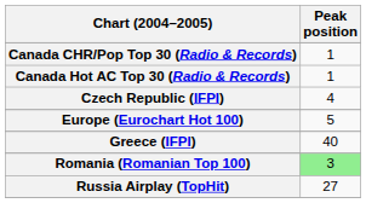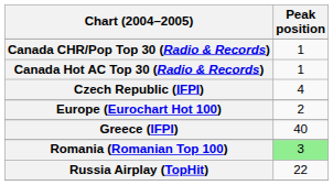 <table class="wikitable sortable plainrowheaders" style="text-align:center">
 <tr>
 <th scope="col">Chart (2004–2005)</th>
 <th scope="col">Peak<br>position</th>
 </tr>
 <tr>
 </tr>
 <tr>
 </tr>
 <tr>
 </tr>
 <tr>
 </tr>
 <tr>
 </tr>
 <tr>
 <th scope="row">Canada CHR/Pop Top 30 (<em><a href='#'>Radio & Records</a></em>)</th>
 <td>1</td>
 </tr>
 <tr>
 <th scope="row">Canada Hot AC Top 30 (<em><a href='#'>Radio & Records</a></em>)</th>
 <td>1</td>
 </tr>
 <tr>
 <th scope="row">Czech Republic (<a href='#'>IFPI</a>)</th>
 <td>4</td>
 </tr>
 <tr>
 </tr>
 <tr>
 <th scope="row">Europe (<a href='#'>Eurochart Hot 100</a>)</th>
-<td>5</td>
+<td>2</td>
 </tr>
 <tr>
 </tr>
 <tr>
 </tr>
 <tr>
 <th scope="row">Greece (<a href='#'>IFPI</a>)</th>
 <td>40</td>
 </tr>
 <tr>
 </tr>
 <tr>
 </tr>
 <tr>
 </tr>
 <tr>
 </tr>
 <tr>
 </tr>
 <tr>
 </tr>
 <tr>
 <th scope="row">Romania (<a href='#'>Romanian Top 100</a>)</th>
 <td style="background: lightgreen;">3</td>
 </tr>
 <tr>
 <th scope="row">Russia Airplay (<a href='#'>TopHit</a>)</th>
-<td>27</td>
+<td>22</td>
 </tr>
 <tr>
 </tr>
 <tr>
 </tr>
 <tr>
 </tr>
 <tr>
 </tr>
 <tr>
 </tr>
 <tr>
 </tr>
 <tr>
 </tr>
 <tr>
 </tr>
 <tr>
 </tr>
 <tr>
 </tr>
 <tr>
 </tr>
 <tr>
 </tr>
 </table>
